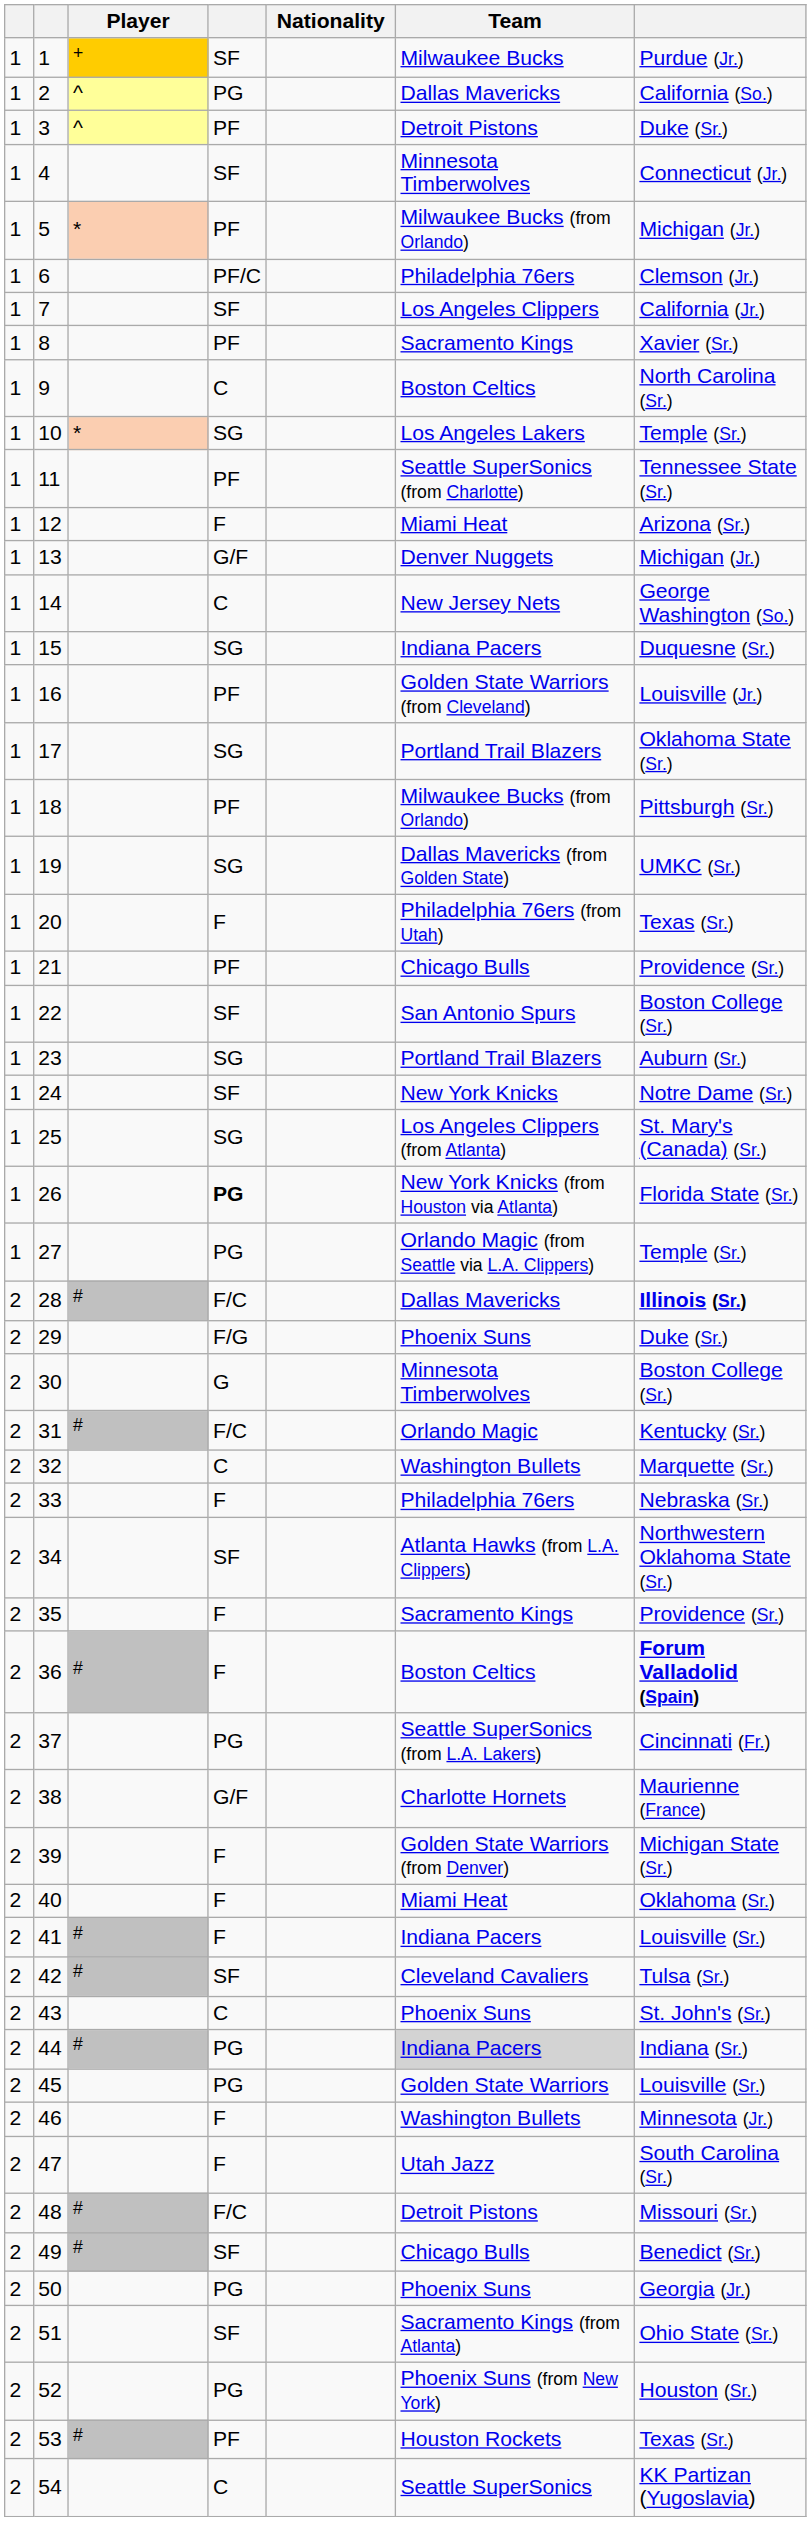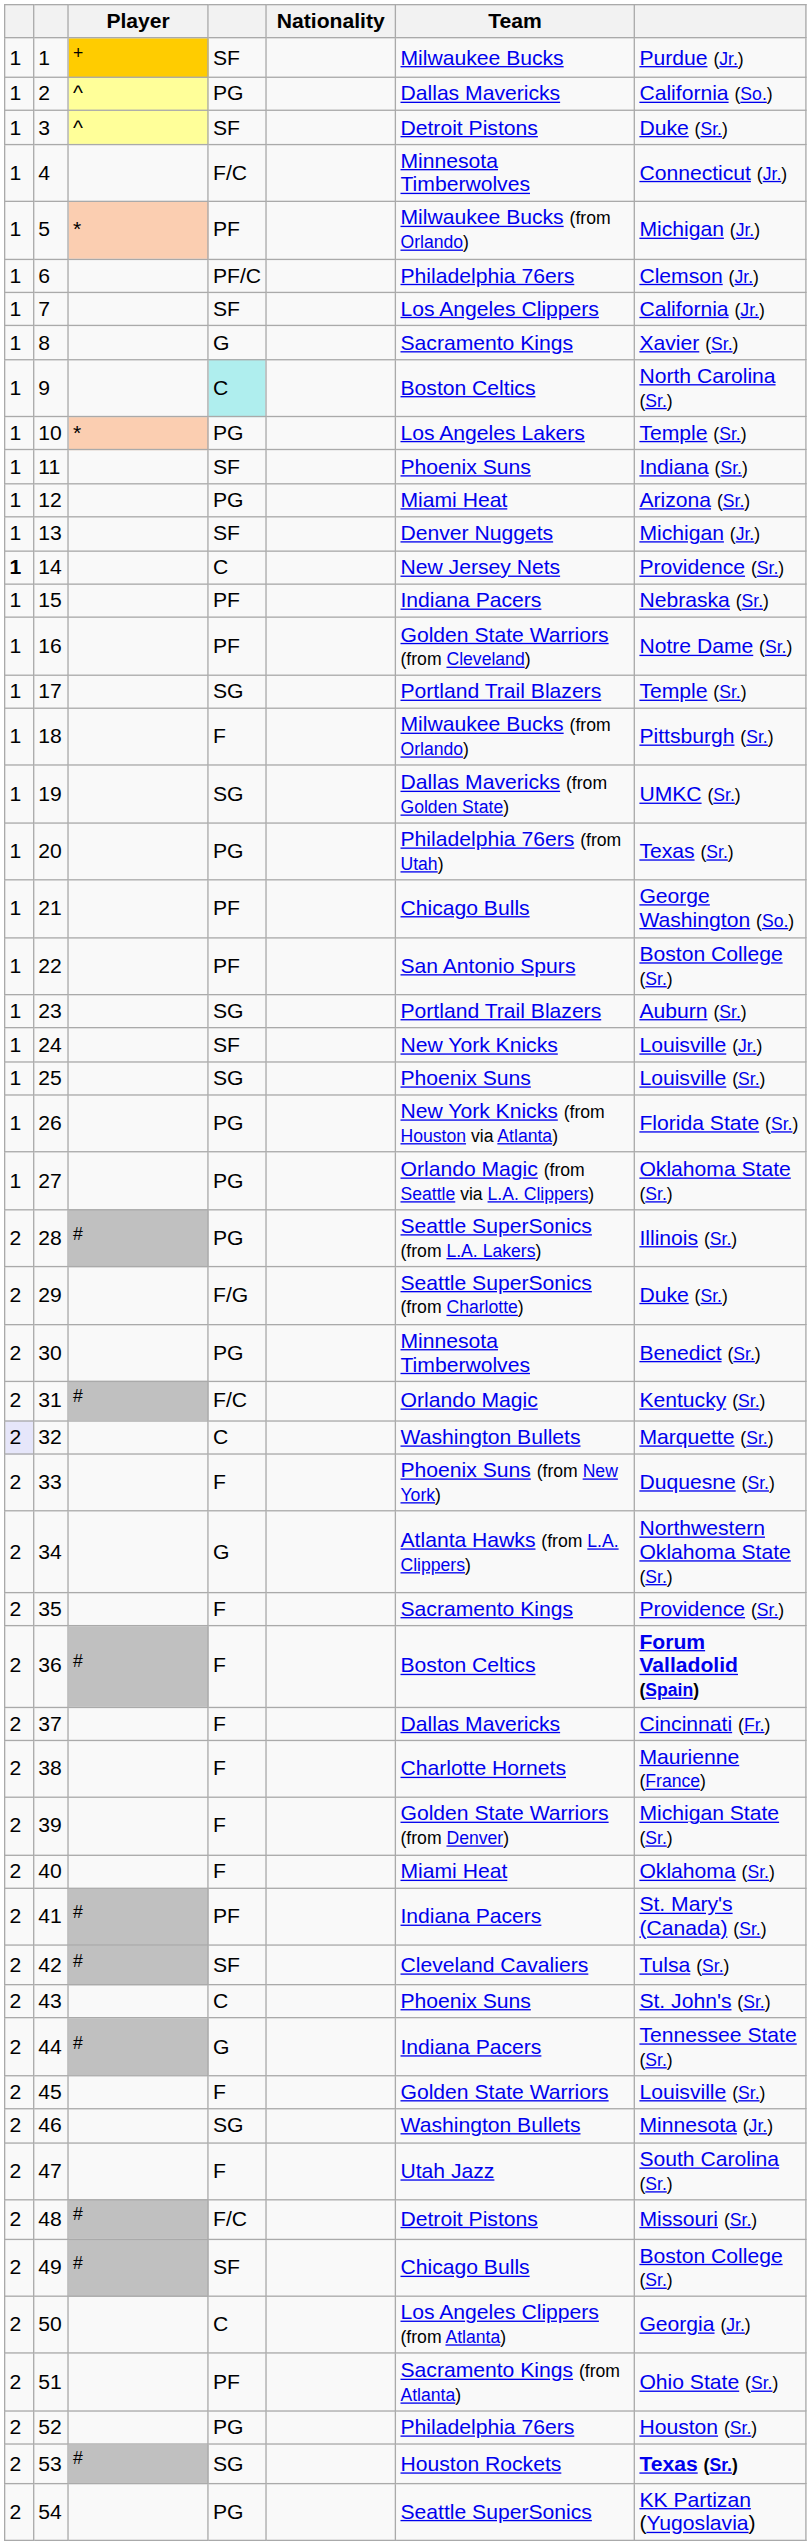 <table class="wikitable sortable" style="text-align:left">
 <tr>
 <th style="width:20px;"></th>
 <th style="width:20px;"></th>
 <th style="width:150px;">Player</th>
 <th style="width:20px;"></th>
 <th style="width:100px;">Nationality</th>
 <th style="width:250px;">Team</th>
 <th style="width:150px;"></th>
 </tr>
 <tr>
 <td>1</td>
 <td>1</td>
 <td bgcolor="#FFCC00"><sup>+</sup></td>
 <td>SF</td>
 <td></td>
 <td><a href='#'>Milwaukee Bucks</a></td>
 <td><a href='#'>Purdue</a> <small>(<a href='#'>Jr.</a>)</small></td>
 </tr>
 <tr>
 <td>1</td>
 <td>2</td>
 <td bgcolor="#FFFF99">^</td>
 <td>PG</td>
 <td></td>
 <td><a href='#'>Dallas Mavericks</a></td>
 <td><a href='#'>California</a> <small>(<a href='#'>So.</a>)</small></td>
 </tr>
 <tr>
 <td>1</td>
 <td>3</td>
 <td bgcolor="#FFFF99">^</td>
-<td>PF</td>
+<td>SF</td>
 <td></td>
 <td><a href='#'>Detroit Pistons</a></td>
 <td><a href='#'>Duke</a> <small>(<a href='#'>Sr.</a>)</small></td>
 </tr>
 <tr>
 <td>1</td>
 <td>4</td>
 <td></td>
-<td>SF</td>
+<td>F/C</td>
 <td></td>
 <td><a href='#'>Minnesota Timberwolves</a></td>
 <td><a href='#'>Connecticut</a> <small>(<a href='#'>Jr.</a>)</small></td>
 </tr>
 <tr>
 <td>1</td>
 <td>5</td>
 <td bgcolor="#FBCEB1">*</td>
 <td>PF</td>
 <td></td>
 <td><a href='#'>Milwaukee Bucks</a> <small>(from <a href='#'>Orlando</a>)</small></td>
 <td><a href='#'>Michigan</a> <small>(<a href='#'>Jr.</a>)</small></td>
 </tr>
 <tr>
 <td>1</td>
 <td>6</td>
 <td></td>
 <td>PF/C</td>
 <td></td>
 <td><a href='#'>Philadelphia 76ers</a></td>
 <td><a href='#'>Clemson</a> <small>(<a href='#'>Jr.</a>)</small></td>
 </tr>
 <tr>
 <td>1</td>
 <td>7</td>
 <td></td>
 <td>SF</td>
 <td></td>
 <td><a href='#'>Los Angeles Clippers</a></td>
 <td><a href='#'>California</a> <small>(<a href='#'>Jr.</a>)</small></td>
 </tr>
 <tr>
 <td>1</td>
 <td>8</td>
 <td></td>
-<td>PF</td>
+<td>G</td>
 <td></td>
 <td><a href='#'>Sacramento Kings</a></td>
 <td><a href='#'>Xavier</a> <small>(<a href='#'>Sr.</a>)</small></td>
 </tr>
 <tr>
 <td>1</td>
 <td>9</td>
 <td></td>
-<td>C</td>
+<td style="background: paleturquoise;">C</td>
 <td></td>
 <td><a href='#'>Boston Celtics</a></td>
 <td><a href='#'>North Carolina</a> <small>(<a href='#'>Sr.</a>)</small></td>
 </tr>
 <tr>
 <td>1</td>
 <td>10</td>
 <td bgcolor="#FBCEB1">*</td>
-<td>SG</td>
+<td>PG</td>
 <td></td>
 <td><a href='#'>Los Angeles Lakers</a></td>
 <td><a href='#'>Temple</a> <small>(<a href='#'>Sr.</a>)</small></td>
 </tr>
 <tr>
 <td>1</td>
 <td>11</td>
 <td></td>
-<td>PF</td>
+<td>SF</td>
 <td></td>
-<td><a href='#'>Seattle SuperSonics</a> <small>(from <a href='#'>Charlotte</a>)</small></td>
-<td><a href='#'>Tennessee State</a> <small>(<a href='#'>Sr.</a>)</small></td>
+<td><a href='#'>Phoenix Suns</a></td>
+<td><a href='#'>Indiana</a> <small>(<a href='#'>Sr.</a>)</small></td>
 </tr>
 <tr>
 <td>1</td>
 <td>12</td>
 <td></td>
-<td>F</td>
+<td>PG</td>
 <td></td>
 <td><a href='#'>Miami Heat</a></td>
 <td><a href='#'>Arizona</a> <small>(<a href='#'>Sr.</a>)</small></td>
 </tr>
 <tr>
 <td>1</td>
 <td>13</td>
 <td></td>
-<td>G/F</td>
+<td>SF</td>
 <td></td>
 <td><a href='#'>Denver Nuggets</a></td>
 <td><a href='#'>Michigan</a> <small>(<a href='#'>Jr.</a>)</small></td>
 </tr>
 <tr>
-<td>1</td>
+<td><strong>1</strong></td>
 <td>14</td>
 <td></td>
 <td>C</td>
 <td></td>
 <td><a href='#'>New Jersey Nets</a></td>
-<td><a href='#'>George Washington</a> <small>(<a href='#'>So.</a>)</small></td>
+<td><a href='#'>Providence</a> <small>(<a href='#'>Sr.</a>)</small></td>
 </tr>
 <tr>
 <td>1</td>
 <td>15</td>
 <td></td>
-<td>SG</td>
+<td>PF</td>
 <td></td>
 <td><a href='#'>Indiana Pacers</a></td>
-<td><a href='#'>Duquesne</a> <small>(<a href='#'>Sr.</a>)</small></td>
+<td><a href='#'>Nebraska</a> <small>(<a href='#'>Sr.</a>)</small></td>
 </tr>
 <tr>
 <td>1</td>
 <td>16</td>
 <td></td>
 <td>PF</td>
 <td></td>
 <td><a href='#'>Golden State Warriors</a> <small>(from <a href='#'>Cleveland</a>)</small></td>
-<td><a href='#'>Louisville</a> <small>(<a href='#'>Jr.</a>)</small></td>
+<td><a href='#'>Notre Dame</a> <small>(<a href='#'>Sr.</a>)</small></td>
 </tr>
 <tr>
 <td>1</td>
 <td>17</td>
 <td></td>
 <td>SG</td>
 <td></td>
 <td><a href='#'>Portland Trail Blazers</a></td>
-<td><a href='#'>Oklahoma State</a> <small>(<a href='#'>Sr.</a>)</small></td>
+<td><a href='#'>Temple</a> <small>(<a href='#'>Sr.</a>)</small></td>
 </tr>
 <tr>
 <td>1</td>
 <td>18</td>
 <td></td>
-<td>PF</td>
+<td>F</td>
 <td></td>
 <td><a href='#'>Milwaukee Bucks</a> <small>(from <a href='#'>Orlando</a>)</small></td>
 <td><a href='#'>Pittsburgh</a> <small>(<a href='#'>Sr.</a>)</small></td>
 </tr>
 <tr>
 <td>1</td>
 <td>19</td>
 <td></td>
 <td>SG</td>
 <td></td>
 <td><a href='#'>Dallas Mavericks</a> <small>(from <a href='#'>Golden State</a>)</small></td>
 <td><a href='#'>UMKC</a> <small>(<a href='#'>Sr.</a>)</small></td>
 </tr>
 <tr>
 <td>1</td>
 <td>20</td>
 <td></td>
-<td>F</td>
+<td>PG</td>
 <td></td>
 <td><a href='#'>Philadelphia 76ers</a> <small>(from <a href='#'>Utah</a>)</small></td>
 <td><a href='#'>Texas</a> <small>(<a href='#'>Sr.</a>)</small></td>
 </tr>
 <tr>
 <td>1</td>
 <td>21</td>
 <td></td>
 <td>PF</td>
 <td></td>
 <td><a href='#'>Chicago Bulls</a></td>
-<td><a href='#'>Providence</a> <small>(<a href='#'>Sr.</a>)</small></td>
+<td><a href='#'>George Washington</a> <small>(<a href='#'>So.</a>)</small></td>
 </tr>
 <tr>
 <td>1</td>
 <td>22</td>
 <td></td>
-<td>SF</td>
+<td>PF</td>
 <td></td>
 <td><a href='#'>San Antonio Spurs</a></td>
 <td><a href='#'>Boston College</a> <small>(<a href='#'>Sr.</a>)</small></td>
 </tr>
 <tr>
 <td>1</td>
 <td>23</td>
 <td></td>
 <td>SG</td>
 <td></td>
 <td><a href='#'>Portland Trail Blazers</a></td>
 <td><a href='#'>Auburn</a> <small>(<a href='#'>Sr.</a>)</small></td>
 </tr>
 <tr>
 <td>1</td>
 <td>24</td>
 <td></td>
 <td>SF</td>
 <td></td>
 <td><a href='#'>New York Knicks</a></td>
-<td><a href='#'>Notre Dame</a> <small>(<a href='#'>Sr.</a>)</small></td>
+<td><a href='#'>Louisville</a> <small>(<a href='#'>Jr.</a>)</small></td>
 </tr>
 <tr>
 <td>1</td>
 <td>25</td>
 <td></td>
 <td>SG</td>
 <td></td>
-<td><a href='#'>Los Angeles Clippers</a> <small>(from <a href='#'>Atlanta</a>)</small></td>
-<td><a href='#'>St. Mary's (Canada)</a> <small>(<a href='#'>Sr.</a>)</small></td>
+<td><a href='#'>Phoenix Suns</a></td>
+<td><a href='#'>Louisville</a> <small>(<a href='#'>Sr.</a>)</small></td>
 </tr>
 <tr>
 <td>1</td>
 <td>26</td>
 <td></td>
-<td><strong>PG</strong></td>
+<td>PG</td>
 <td></td>
 <td><a href='#'>New York Knicks</a> <small>(from <a href='#'>Houston</a> via <a href='#'>Atlanta</a>)</small></td>
 <td><a href='#'>Florida State</a> <small>(<a href='#'>Sr.</a>)</small></td>
 </tr>
 <tr>
 <td>1</td>
 <td>27</td>
 <td></td>
 <td>PG</td>
 <td></td>
 <td><a href='#'>Orlando Magic</a> <small>(from <a href='#'>Seattle</a> via <a href='#'>L.A. Clippers</a>)</small></td>
-<td><a href='#'>Temple</a> <small>(<a href='#'>Sr.</a>)</small></td>
+<td><a href='#'>Oklahoma State</a> <small>(<a href='#'>Sr.</a>)</small></td>
 </tr>
 <tr>
 <td>2</td>
 <td>28</td>
 <td bgcolor="#C0C0C0"><sup>#</sup></td>
-<td>F/C</td>
+<td>PG</td>
 <td></td>
-<td><a href='#'>Dallas Mavericks</a></td>
-<td><strong><a href='#'>Illinois</a> <small>(<a href='#'>Sr.</a>)</small></strong></td>
+<td><a href='#'>Seattle SuperSonics</a> <small>(from <a href='#'>L.A. Lakers</a>)</small></td>
+<td><a href='#'>Illinois</a> <small>(<a href='#'>Sr.</a>)</small></td>
 </tr>
 <tr>
 <td>2</td>
 <td>29</td>
 <td></td>
 <td>F/G</td>
 <td></td>
-<td><a href='#'>Phoenix Suns</a></td>
+<td><a href='#'>Seattle SuperSonics</a> <small>(from <a href='#'>Charlotte</a>)</small></td>
 <td><a href='#'>Duke</a> <small>(<a href='#'>Sr.</a>)</small></td>
 </tr>
 <tr>
 <td>2</td>
 <td>30</td>
 <td></td>
-<td>G</td>
+<td>PG</td>
 <td></td>
 <td><a href='#'>Minnesota Timberwolves</a></td>
-<td><a href='#'>Boston College</a> <small>(<a href='#'>Sr.</a>)</small></td>
+<td><a href='#'>Benedict</a> <small>(<a href='#'>Sr.</a>)</small></td>
 </tr>
 <tr>
 <td>2</td>
 <td>31</td>
 <td bgcolor="#C0C0C0"><sup>#</sup></td>
 <td>F/C</td>
 <td></td>
 <td><a href='#'>Orlando Magic</a></td>
 <td><a href='#'>Kentucky</a> <small>(<a href='#'>Sr.</a>)</small></td>
 </tr>
 <tr>
-<td>2</td>
+<td style="background: lavender;">2</td>
 <td>32</td>
 <td></td>
 <td>C</td>
 <td></td>
 <td><a href='#'>Washington Bullets</a></td>
 <td><a href='#'>Marquette</a> <small>(<a href='#'>Sr.</a>)</small></td>
 </tr>
 <tr>
 <td>2</td>
 <td>33</td>
 <td></td>
 <td>F</td>
 <td></td>
-<td><a href='#'>Philadelphia 76ers</a></td>
-<td><a href='#'>Nebraska</a> <small>(<a href='#'>Sr.</a>)</small></td>
+<td><a href='#'>Phoenix Suns</a> <small>(from <a href='#'>New York</a>)</small></td>
+<td><a href='#'>Duquesne</a> <small>(<a href='#'>Sr.</a>)</small></td>
 </tr>
 <tr>
 <td>2</td>
 <td>34</td>
 <td></td>
-<td>SF</td>
+<td>G</td>
 <td></td>
 <td><a href='#'>Atlanta Hawks</a> <small>(from <a href='#'>L.A. Clippers</a>)</small></td>
 <td><a href='#'>Northwestern Oklahoma State</a> <small>(<a href='#'>Sr.</a>)</small></td>
 </tr>
 <tr>
 <td>2</td>
 <td>35</td>
 <td></td>
 <td>F</td>
 <td></td>
 <td><a href='#'>Sacramento Kings</a></td>
 <td><a href='#'>Providence</a> <small>(<a href='#'>Sr.</a>)</small></td>
 </tr>
 <tr>
 <td>2</td>
 <td>36</td>
 <td bgcolor="#C0C0C0"><sup>#</sup></td>
 <td>F</td>
 <td></td>
 <td><a href='#'>Boston Celtics</a></td>
 <td><strong><a href='#'>Forum Valladolid</a> <small>(<a href='#'>Spain</a>)</small></strong></td>
 </tr>
 <tr>
 <td>2</td>
 <td>37</td>
 <td></td>
-<td>PG</td>
+<td>F</td>
 <td></td>
-<td><a href='#'>Seattle SuperSonics</a> <small>(from <a href='#'>L.A. Lakers</a>)</small></td>
+<td><a href='#'>Dallas Mavericks</a></td>
 <td><a href='#'>Cincinnati</a> <small>(<a href='#'>Fr.</a>)</small></td>
 </tr>
 <tr>
 <td>2</td>
 <td>38</td>
 <td></td>
-<td>G/F</td>
+<td>F</td>
 <td></td>
 <td><a href='#'>Charlotte Hornets</a></td>
 <td><a href='#'>Maurienne</a> <small>(<a href='#'>France</a>)</small></td>
 </tr>
 <tr>
 <td>2</td>
 <td>39</td>
 <td></td>
 <td>F</td>
 <td></td>
 <td><a href='#'>Golden State Warriors</a> <small>(from <a href='#'>Denver</a>)</small></td>
 <td><a href='#'>Michigan State</a> <small>(<a href='#'>Sr.</a>)</small></td>
 </tr>
 <tr>
 <td>2</td>
 <td>40</td>
 <td></td>
 <td>F</td>
 <td></td>
 <td><a href='#'>Miami Heat</a></td>
 <td><a href='#'>Oklahoma</a> <small>(<a href='#'>Sr.</a>)</small></td>
 </tr>
 <tr>
 <td>2</td>
 <td>41</td>
 <td bgcolor="#C0C0C0"><sup>#</sup></td>
-<td>F</td>
+<td>PF</td>
 <td></td>
 <td><a href='#'>Indiana Pacers</a></td>
-<td><a href='#'>Louisville</a> <small>(<a href='#'>Sr.</a>)</small></td>
+<td><a href='#'>St. Mary's (Canada)</a> <small>(<a href='#'>Sr.</a>)</small></td>
 </tr>
 <tr>
 <td>2</td>
 <td>42</td>
 <td bgcolor="#C0C0C0"><sup>#</sup></td>
 <td>SF</td>
 <td></td>
 <td><a href='#'>Cleveland Cavaliers</a></td>
 <td><a href='#'>Tulsa</a> <small>(<a href='#'>Sr.</a>)</small></td>
 </tr>
 <tr>
 <td>2</td>
 <td>43</td>
 <td></td>
 <td>C</td>
 <td></td>
 <td><a href='#'>Phoenix Suns</a></td>
 <td><a href='#'>St. John's</a> <small>(<a href='#'>Sr.</a>)</small></td>
 </tr>
 <tr>
 <td>2</td>
 <td>44</td>
 <td bgcolor="#C0C0C0"><sup>#</sup></td>
-<td>PG</td>
+<td>G</td>
 <td></td>
-<td style="background: lightgrey;"><a href='#'>Indiana Pacers</a></td>
-<td><a href='#'>Indiana</a> <small>(<a href='#'>Sr.</a>)</small></td>
+<td><a href='#'>Indiana Pacers</a></td>
+<td><a href='#'>Tennessee State</a> <small>(<a href='#'>Sr.</a>)</small></td>
 </tr>
 <tr>
 <td>2</td>
 <td>45</td>
 <td></td>
-<td>PG</td>
+<td>F</td>
 <td></td>
 <td><a href='#'>Golden State Warriors</a></td>
 <td><a href='#'>Louisville</a> <small>(<a href='#'>Sr.</a>)</small></td>
 </tr>
 <tr>
 <td>2</td>
 <td>46</td>
 <td></td>
-<td>F</td>
+<td>SG</td>
 <td></td>
 <td><a href='#'>Washington Bullets</a></td>
 <td><a href='#'>Minnesota</a> <small>(<a href='#'>Jr.</a>)</small></td>
 </tr>
 <tr>
 <td>2</td>
 <td>47</td>
 <td></td>
 <td>F</td>
 <td></td>
 <td><a href='#'>Utah Jazz</a></td>
 <td><a href='#'>South Carolina</a> <small>(<a href='#'>Sr.</a>)</small></td>
 </tr>
 <tr>
 <td>2</td>
 <td>48</td>
 <td bgcolor="#C0C0C0"><sup>#</sup></td>
 <td>F/C</td>
 <td></td>
 <td><a href='#'>Detroit Pistons</a></td>
 <td><a href='#'>Missouri</a> <small>(<a href='#'>Sr.</a>)</small></td>
 </tr>
 <tr>
 <td>2</td>
 <td>49</td>
 <td bgcolor="#C0C0C0"><sup>#</sup></td>
 <td>SF</td>
 <td></td>
 <td><a href='#'>Chicago Bulls</a></td>
-<td><a href='#'>Benedict</a> <small>(<a href='#'>Sr.</a>)</small></td>
+<td><a href='#'>Boston College</a> <small>(<a href='#'>Sr.</a>)</small></td>
 </tr>
 <tr>
 <td>2</td>
 <td>50</td>
 <td></td>
-<td>PG</td>
+<td>C</td>
 <td></td>
-<td><a href='#'>Phoenix Suns</a></td>
+<td><a href='#'>Los Angeles Clippers</a> <small>(from <a href='#'>Atlanta</a>)</small></td>
 <td><a href='#'>Georgia</a> <small>(<a href='#'>Jr.</a>)</small></td>
 </tr>
 <tr>
 <td>2</td>
 <td>51</td>
 <td></td>
-<td>SF</td>
+<td>PF</td>
 <td></td>
 <td><a href='#'>Sacramento Kings</a> <small>(from <a href='#'>Atlanta</a>)</small></td>
 <td><a href='#'>Ohio State</a> <small>(<a href='#'>Sr.</a>)</small></td>
 </tr>
 <tr>
 <td>2</td>
 <td>52</td>
 <td></td>
 <td>PG</td>
 <td></td>
-<td><a href='#'>Phoenix Suns</a> <small>(from <a href='#'>New York</a>)</small></td>
+<td><a href='#'>Philadelphia 76ers</a></td>
 <td><a href='#'>Houston</a> <small>(<a href='#'>Sr.</a>)</small></td>
 </tr>
 <tr>
 <td>2</td>
 <td>53</td>
 <td bgcolor="#C0C0C0"><sup>#</sup></td>
-<td>PF</td>
+<td>SG</td>
 <td></td>
 <td><a href='#'>Houston Rockets</a></td>
-<td><a href='#'>Texas</a> <small>(<a href='#'>Sr.</a>)</small></td>
+<td><strong><a href='#'>Texas</a> <small>(<a href='#'>Sr.</a>)</small></strong></td>
 </tr>
 <tr>
 <td>2</td>
 <td>54</td>
 <td></td>
-<td>C</td>
+<td>PG</td>
 <td></td>
 <td><a href='#'>Seattle SuperSonics</a></td>
 <td><a href='#'>KK Partizan</a> (<a href='#'>Yugoslavia</a>)</td>
 </tr>
 </table>
